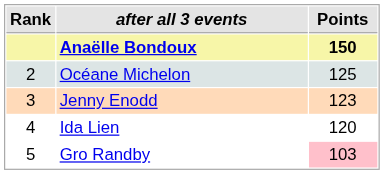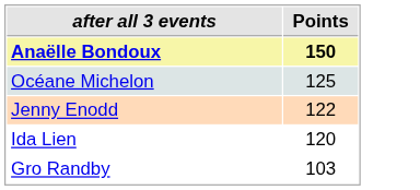 <table cellspacing="1" cellpadding="3" style="border:1px solid #AAAAAA;font-size:86%">
 <tr style="background-color: #E4E4E4;">
-<th style="border-bottom:1px solid #AAAAAA; width: 10px;">Rank</th>
 <th style="border-bottom:1px solid #AAAAAA; width: 200px;"><em>after all 3 events</em></th>
 <th style="border-bottom:1px solid #AAAAAA; width: 50px;">Points</th>
 </tr>
 <tr style="background:#f7f6a8;">
-<td align=center></td>
 <td> <strong><a href='#'>Anaëlle Bondoux</a></strong></td>
 <td align=center><strong>150</strong></td>
 </tr>
 <tr style="background:#dce5e5;">
-<td align=center>2</td>
 <td> <a href='#'>Océane Michelon</a></td>
 <td align=center>125</td>
 </tr>
 <tr style="background:#ffdab9;">
-<td align=center>3</td>
 <td> <a href='#'>Jenny Enodd</a></td>
-<td align=center>123</td>
+<td align=center>122</td>
 </tr>
 <tr>
-<td align=center>4</td>
 <td> <a href='#'>Ida Lien</a></td>
 <td align=center>120</td>
 </tr>
 <tr>
-<td align=center>5</td>
 <td> <a href='#'>Gro Randby</a></td>
-<td align=center style="background: pink;">103</td>
+<td align=center>103</td>
 </tr>
 </table>
